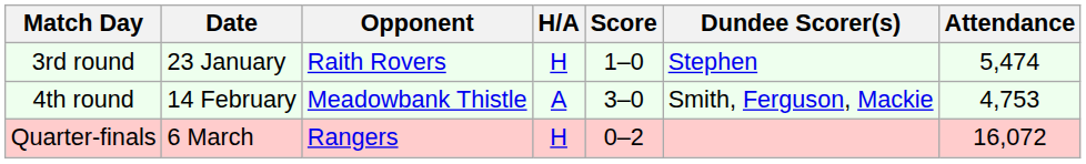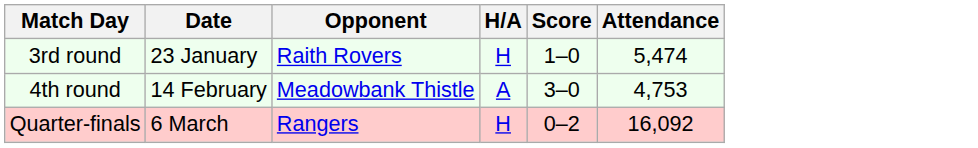 <table class="wikitable" style="text-align:center">
 <tr>
 <th>Match Day</th>
 <th>Date</th>
 <th>Opponent</th>
 <th>H/A</th>
 <th>Score</th>
-<th>Dundee Scorer(s)</th>
 <th>Attendance</th>
 </tr>
 <tr bgcolor="#EEFFEE">
 <td>3rd round</td>
 <td align="left">23 January</td>
 <td align="left"><a href='#'>Raith Rovers</a></td>
 <td><a href='#'>H</a></td>
 <td>1–0</td>
-<td align="left"><a href='#'>Stephen</a></td>
 <td>5,474</td>
 </tr>
 <tr bgcolor="#EEFFEE">
 <td>4th round</td>
 <td align="left">14 February</td>
 <td align="left"><a href='#'>Meadowbank Thistle</a></td>
 <td><a href='#'>A</a></td>
 <td>3–0</td>
-<td align="left">Smith, <a href='#'>Ferguson</a>, <a href='#'>Mackie</a></td>
 <td>4,753</td>
 </tr>
 <tr bgcolor="#FFCCCC">
 <td>Quarter-finals</td>
 <td align="left">6 March</td>
 <td align="left"><a href='#'>Rangers</a></td>
 <td><a href='#'>H</a></td>
 <td>0–2</td>
-<td align="left"></td>
-<td>16,072</td>
+<td>16,092</td>
 </tr>
 </table>
